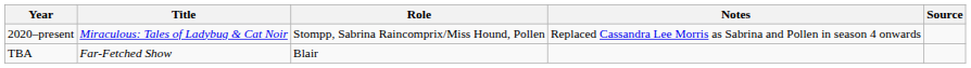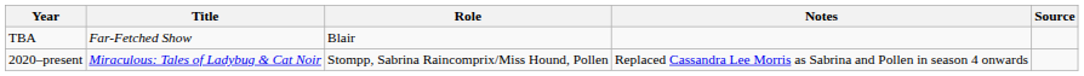 <table class="wikitable">
 <tr>
 <th>Year</th>
 <th>Title</th>
 <th>Role</th>
 <th class="unsortable">Notes</th>
 <th class="unsortable">Source</th>
 </tr>
 <tr>
+<td>TBA</td>
+<td><em>Far-Fetched Show</em></td>
+<td>Blair</td>
+<td></td>
+<td></td>
+</tr>
+<tr>
 <td>2020–present</td>
 <td><em><a href='#'>Miraculous: Tales of Ladybug & Cat Noir</a></em></td>
 <td>Stompp, Sabrina Raincomprix/Miss Hound, Pollen</td>
 <td>Replaced <a href='#'>Cassandra Lee Morris</a> as Sabrina and Pollen in season 4 onwards</td>
 <td></td>
 </tr>
-<tr>
-<td>TBA</td>
-<td><em>Far-Fetched Show</em></td>
-<td>Blair</td>
-<td></td>
-<td></td>
-</tr>
 </table>
